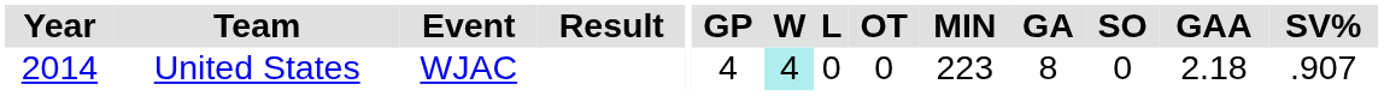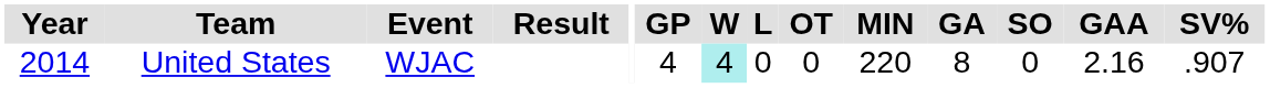 <table border="0" cellpadding="1" cellspacing="0" ID="Table3" style="text-align:center; width:40em;">
 <tr bgcolor="#e0e0e0">
 <th>Year</th>
 <th>Team</th>
 <th>Event</th>
 <th>Result</th>
 <th rowspan="99" bgcolor="#ffffff"></th>
 <th>GP</th>
 <th>W</th>
 <th>L</th>
 <th>OT</th>
 <th>MIN</th>
 <th>GA</th>
 <th>SO</th>
 <th>GAA</th>
 <th>SV%</th>
 </tr>
 <tr>
 <td><a href='#'>2014</a></td>
 <td><a href='#'>United States</a></td>
 <td><a href='#'>WJAC</a></td>
 <td></td>
 <td>4</td>
 <td style="background: paleturquoise;">4</td>
 <td>0</td>
 <td>0</td>
-<td>223</td>
+<td>220</td>
 <td>8</td>
 <td>0</td>
-<td>2.18</td>
+<td>2.16</td>
 <td>.907</td>
 </tr>
 </table>
